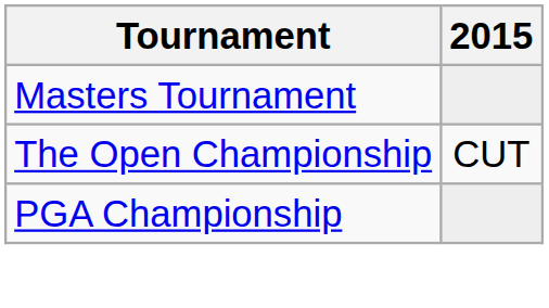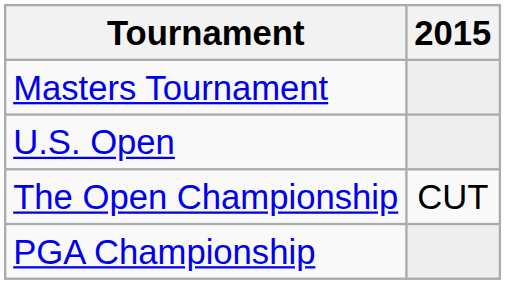 <table class="wikitable" style="font-size:95%;text-align:center;">
 <tr>
 <th>Tournament</th>
 <th>2015</th>
 </tr>
 <tr>
 <td align=left><a href='#'>Masters Tournament</a></td>
+<td style="background:#eeeeee;"></td>
+</tr>
+<tr>
+<td align=left><a href='#'>U.S. Open</a></td>
 <td style="background:#eeeeee;"></td>
 </tr>
 <tr>
 <td align=left><a href='#'>The Open Championship</a></td>
 <td>CUT</td>
 </tr>
 <tr>
 <td align=left><a href='#'>PGA Championship</a></td>
 <td style="background:#eeeeee;"></td>
 </tr>
 </table>
